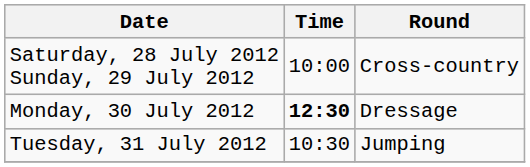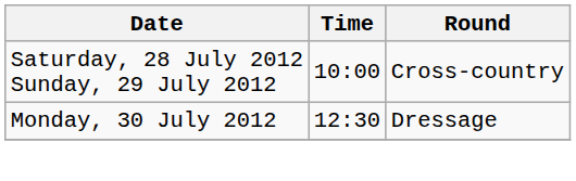 <table class="wikitable">
 <tr>
 <th>Date</th>
 <th>Time</th>
 <th>Round</th>
 </tr>
 <tr>
 <td>Saturday, 28 July 2012<br>Sunday, 29 July 2012</td>
 <td>10:00</td>
 <td>Cross-country</td>
 </tr>
 <tr>
 <td>Monday, 30 July 2012</td>
-<td><strong>12:30</strong></td>
+<td>12:30</td>
 <td>Dressage</td>
-</tr>
-<tr>
-<td>Tuesday, 31 July 2012</td>
-<td>10:30</td>
-<td>Jumping</td>
 </tr>
 <tr>
 </tr>
 </table>
